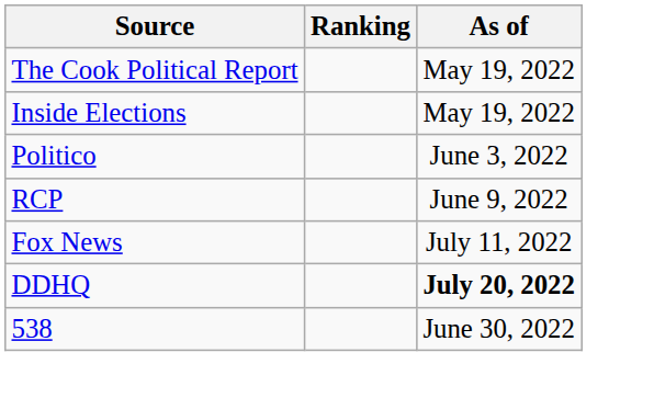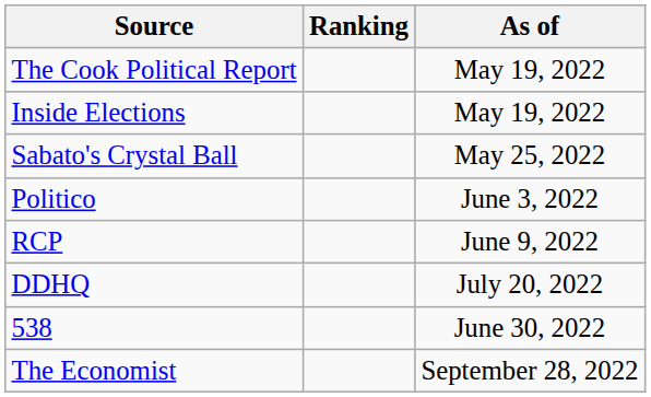 <table class="wikitable" style="text-align:center">
 <tr>
 <th>Source</th>
 <th>Ranking</th>
 <th>As of</th>
 </tr>
 <tr>
 <td align=left><a href='#'>The Cook Political Report</a></td>
 <td></td>
 <td>May 19, 2022</td>
 </tr>
 <tr>
 <td align=left><a href='#'>Inside Elections</a></td>
 <td></td>
 <td>May 19, 2022</td>
 </tr>
 <tr>
+<td align=left><a href='#'>Sabato's Crystal Ball</a></td>
+<td></td>
+<td>May 25, 2022</td>
+</tr>
+<tr>
 <td align=left><a href='#'>Politico</a></td>
 <td></td>
 <td>June 3, 2022</td>
 </tr>
 <tr>
 <td align="left"><a href='#'>RCP</a></td>
 <td></td>
 <td>June 9, 2022</td>
 </tr>
 <tr>
-<td align=left><a href='#'>Fox News</a></td>
-<td></td>
-<td>July 11, 2022</td>
-</tr>
-<tr>
 <td align="left"><a href='#'>DDHQ</a></td>
 <td></td>
-<td><strong>July 20, 2022</strong></td>
+<td>July 20, 2022</td>
 </tr>
 <tr>
 <td align="left"><a href='#'>538</a></td>
 <td></td>
 <td>June 30, 2022</td>
 </tr>
+<tr>
+<td align="left"><a href='#'>The Economist</a></td>
+<td></td>
+<td>September 28, 2022</td>
+</tr>
 </table>
